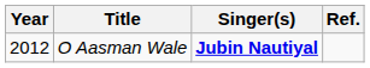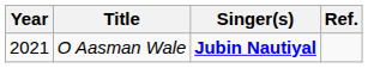 <table class="wikitable">
 <tr>
 <th>Year</th>
 <th>Title</th>
 <th>Singer(s)</th>
 <th>Ref.</th>
 </tr>
 <tr>
-<td>2012</td>
+<td>2021</td>
 <td><em>O Aasman Wale</em></td>
 <td><strong><a href='#'>Jubin Nautiyal</a></strong></td>
 <td></td>
 </tr>
 </table>
